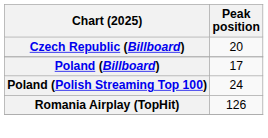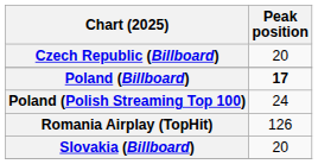 <table class="wikitable sortable plainrowheaders" style="text-align:center">
 <tr>
 <th scope="col">Chart (2025)</th>
 <th scope="col">Peak<br>position</th>
 </tr>
 <tr>
 <th scope="row"><a href='#'>Czech Republic</a> (<em><a href='#'>Billboard</a></em>)</th>
 <td>20</td>
 </tr>
 <tr>
 </tr>
 <tr>
 </tr>
 <tr>
 <th scope="row"><a href='#'>Poland</a> (<em><a href='#'>Billboard</a></em>)</th>
-<td>17</td>
+<td><strong>17</strong></td>
 </tr>
 <tr>
 <th scope="row">Poland (<a href='#'>Polish Streaming Top 100</a>)</th>
 <td>24</td>
 </tr>
 <tr>
 <th scope="row">Romania Airplay (TopHit)</th>
 <td>126</td>
 </tr>
 <tr>
+<th scope="row"><a href='#'>Slovakia</a> (<em><a href='#'>Billboard</a></em>)</th>
+<td>20</td>
+</tr>
+<tr>
 </tr>
 </table>
